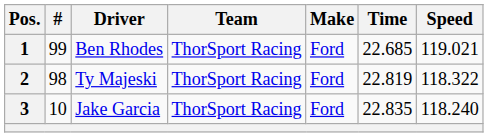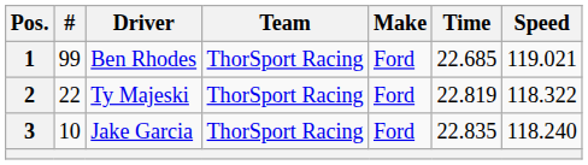 <table class="wikitable" style="font-size:95%">
 <tr>
 <th>Pos.</th>
 <th>#</th>
 <th>Driver</th>
 <th>Team</th>
 <th>Make</th>
 <th>Time</th>
 <th>Speed</th>
 </tr>
 <tr>
 <th>1</th>
 <td>99</td>
 <td><a href='#'>Ben Rhodes</a></td>
 <td><a href='#'>ThorSport Racing</a></td>
 <td><a href='#'>Ford</a></td>
 <td>22.685</td>
 <td>119.021</td>
 </tr>
 <tr>
 <th>2</th>
-<td>98</td>
+<td>22</td>
 <td><a href='#'>Ty Majeski</a></td>
 <td><a href='#'>ThorSport Racing</a></td>
 <td><a href='#'>Ford</a></td>
 <td>22.819</td>
 <td>118.322</td>
 </tr>
 <tr>
 <th>3</th>
 <td>10</td>
 <td><a href='#'>Jake Garcia</a></td>
 <td><a href='#'>ThorSport Racing</a></td>
 <td><a href='#'>Ford</a></td>
 <td>22.835</td>
 <td>118.240</td>
 </tr>
 <tr>
 <th colspan="7"></th>
 </tr>
 </table>
